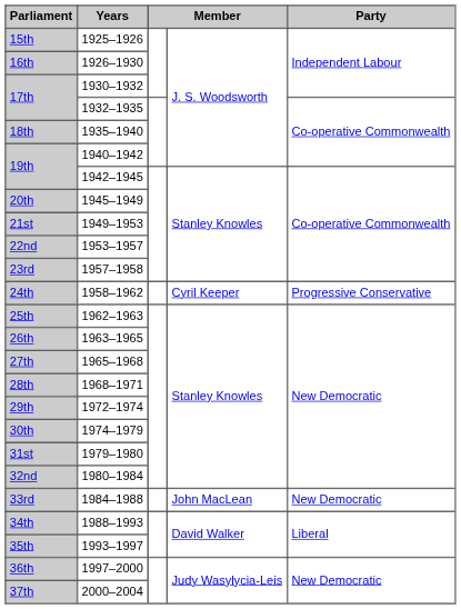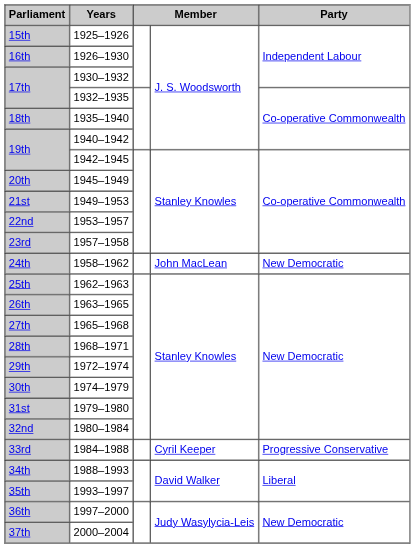 <table border=1 cellpadding=5 cellspacing=0>
 <tr bgcolor="CCCCCC">
 <th>Parliament</th>
 <th>Years</th>
 <th colspan="2">Member</th>
 <th>Party</th>
 </tr>
 <tr>
 <td bgcolor="CCCCCC"><a href='#'>15th</a></td>
 <td>1925–1926</td>
 <td rowspan="3" >   </td>
 <td rowspan="6"><a href='#'>J. S. Woodsworth</a></td>
 <td rowspan="3"><a href='#'>Independent Labour</a></td>
 </tr>
 <tr>
 <td bgcolor="CCCCCC"><a href='#'>16th</a></td>
 <td>1926–1930</td>
 </tr>
 <tr>
 <td rowspan="2" bgcolor="CCCCCC"><a href='#'>17th</a></td>
 <td>1930–1932</td>
 </tr>
 <tr>
 <td>1932–1935</td>
 <td rowspan="3" >   </td>
 <td rowspan="3"><a href='#'>Co-operative Commonwealth</a></td>
 </tr>
 <tr>
 <td bgcolor="CCCCCC"><a href='#'>18th</a></td>
 <td>1935–1940</td>
 </tr>
 <tr>
 <td rowspan="2" bgcolor="CCCCCC"><a href='#'>19th</a></td>
 <td>1940–1942</td>
 </tr>
 <tr>
 <td>1942–1945</td>
 <td rowspan="5" >   </td>
 <td rowspan="5"><a href='#'>Stanley Knowles</a></td>
 <td rowspan="5"><a href='#'>Co-operative Commonwealth</a></td>
 </tr>
 <tr>
 <td bgcolor="CCCCCC"><a href='#'>20th</a></td>
 <td>1945–1949</td>
 </tr>
 <tr>
 <td bgcolor="CCCCCC"><a href='#'>21st</a></td>
 <td>1949–1953</td>
 </tr>
 <tr>
 <td bgcolor="CCCCCC"><a href='#'>22nd</a></td>
 <td>1953–1957</td>
 </tr>
 <tr>
 <td bgcolor="CCCCCC"><a href='#'>23rd</a></td>
 <td>1957–1958</td>
 </tr>
 <tr>
 <td bgcolor="CCCCCC"><a href='#'>24th</a></td>
 <td>1958–1962</td>
 <td>   </td>
-<td><a href='#'>Cyril Keeper</a></td>
-<td><a href='#'>Progressive Conservative</a></td>
+<td><a href='#'>John MacLean</a></td>
+<td><a href='#'>New Democratic</a></td>
 </tr>
 <tr>
 <td bgcolor="CCCCCC"><a href='#'>25th</a></td>
 <td>1962–1963</td>
 <td rowspan="8" >   </td>
 <td rowspan="8"><a href='#'>Stanley Knowles</a></td>
 <td rowspan="8"><a href='#'>New Democratic</a></td>
 </tr>
 <tr>
 <td bgcolor="CCCCCC"><a href='#'>26th</a></td>
 <td>1963–1965</td>
 </tr>
 <tr>
 <td bgcolor="CCCCCC"><a href='#'>27th</a></td>
 <td>1965–1968</td>
 </tr>
 <tr>
 <td bgcolor="CCCCCC"><a href='#'>28th</a></td>
 <td>1968–1971</td>
 </tr>
 <tr>
 <td bgcolor="CCCCCC"><a href='#'>29th</a></td>
 <td>1972–1974</td>
 </tr>
 <tr>
 <td bgcolor="CCCCCC"><a href='#'>30th</a></td>
 <td>1974–1979</td>
 </tr>
 <tr>
 <td bgcolor="CCCCCC"><a href='#'>31st</a></td>
 <td>1979–1980</td>
 </tr>
 <tr>
 <td bgcolor="CCCCCC"><a href='#'>32nd</a></td>
 <td>1980–1984</td>
 </tr>
 <tr>
 <td bgcolor="CCCCCC"><a href='#'>33rd</a></td>
 <td>1984–1988</td>
 <td>   </td>
-<td><a href='#'>John MacLean</a></td>
-<td><a href='#'>New Democratic</a></td>
+<td><a href='#'>Cyril Keeper</a></td>
+<td><a href='#'>Progressive Conservative</a></td>
 </tr>
 <tr>
 <td bgcolor="CCCCCC"><a href='#'>34th</a></td>
 <td>1988–1993</td>
 <td rowspan="2" >   </td>
 <td rowspan="2"><a href='#'>David Walker</a></td>
 <td rowspan="2"><a href='#'>Liberal</a></td>
 </tr>
 <tr>
 <td bgcolor="CCCCCC"><a href='#'>35th</a></td>
 <td>1993–1997</td>
 </tr>
 <tr>
 <td bgcolor="CCCCCC"><a href='#'>36th</a></td>
 <td>1997–2000</td>
 <td rowspan="2" >   </td>
 <td rowspan="2"><a href='#'>Judy Wasylycia-Leis</a></td>
 <td rowspan="2"><a href='#'>New Democratic</a></td>
 </tr>
 <tr>
 <td bgcolor="CCCCCC"><a href='#'>37th</a></td>
 <td>2000–2004</td>
 </tr>
 <tr>
 </tr>
 </table>
